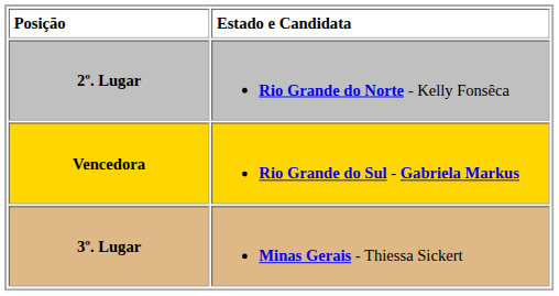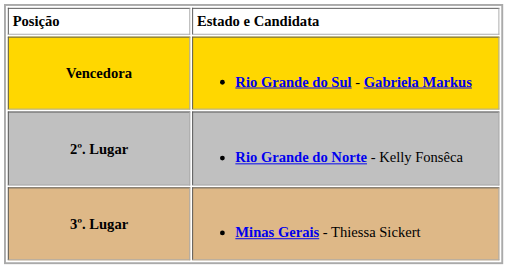 <table class="sortable" border="5" cellpadding="4" cellspacing="2" style="margin: 1em 1em 1em 0; background: #FFFFFF; border: 2px #aaa solid; border-collapse: 2px collapse; font-size: 95%;">
 <tr>
 <td width="180"><span><strong>Posição</strong></span></td>
 <td width="310"><span><strong>Estado e Candidata</strong></span></td>
 </tr>
+<tr bgcolor="gold">
+<td align="center"><strong>Vencedora</strong></td>
+<td><br><ul><li><strong><a href='#'>Rio Grande do Sul</a></strong> - <strong><a href='#'>Gabriela Markus</a></strong> </li></ul></td>
+</tr>
 <tr bgcolor="silver">
 <td align="center"><strong>2º. Lugar</strong></td>
 <td><br><ul><li><strong><a href='#'>Rio Grande do Norte</a></strong> - Kelly Fonsêca </li></ul></td>
-</tr>
-<tr bgcolor="gold">
-<td align="center"><strong>Vencedora</strong></td>
-<td><br><ul><li><strong><a href='#'>Rio Grande do Sul</a></strong> - <strong><a href='#'>Gabriela Markus</a></strong> </li></ul></td>
 </tr>
 <tr bgcolor="DEB887">
 <td align="center"><strong>3º. Lugar</strong></td>
 <td><br><ul><li><strong><a href='#'>Minas Gerais</a></strong> - Thiessa Sickert</li></ul></td>
 </tr>
 </table>
